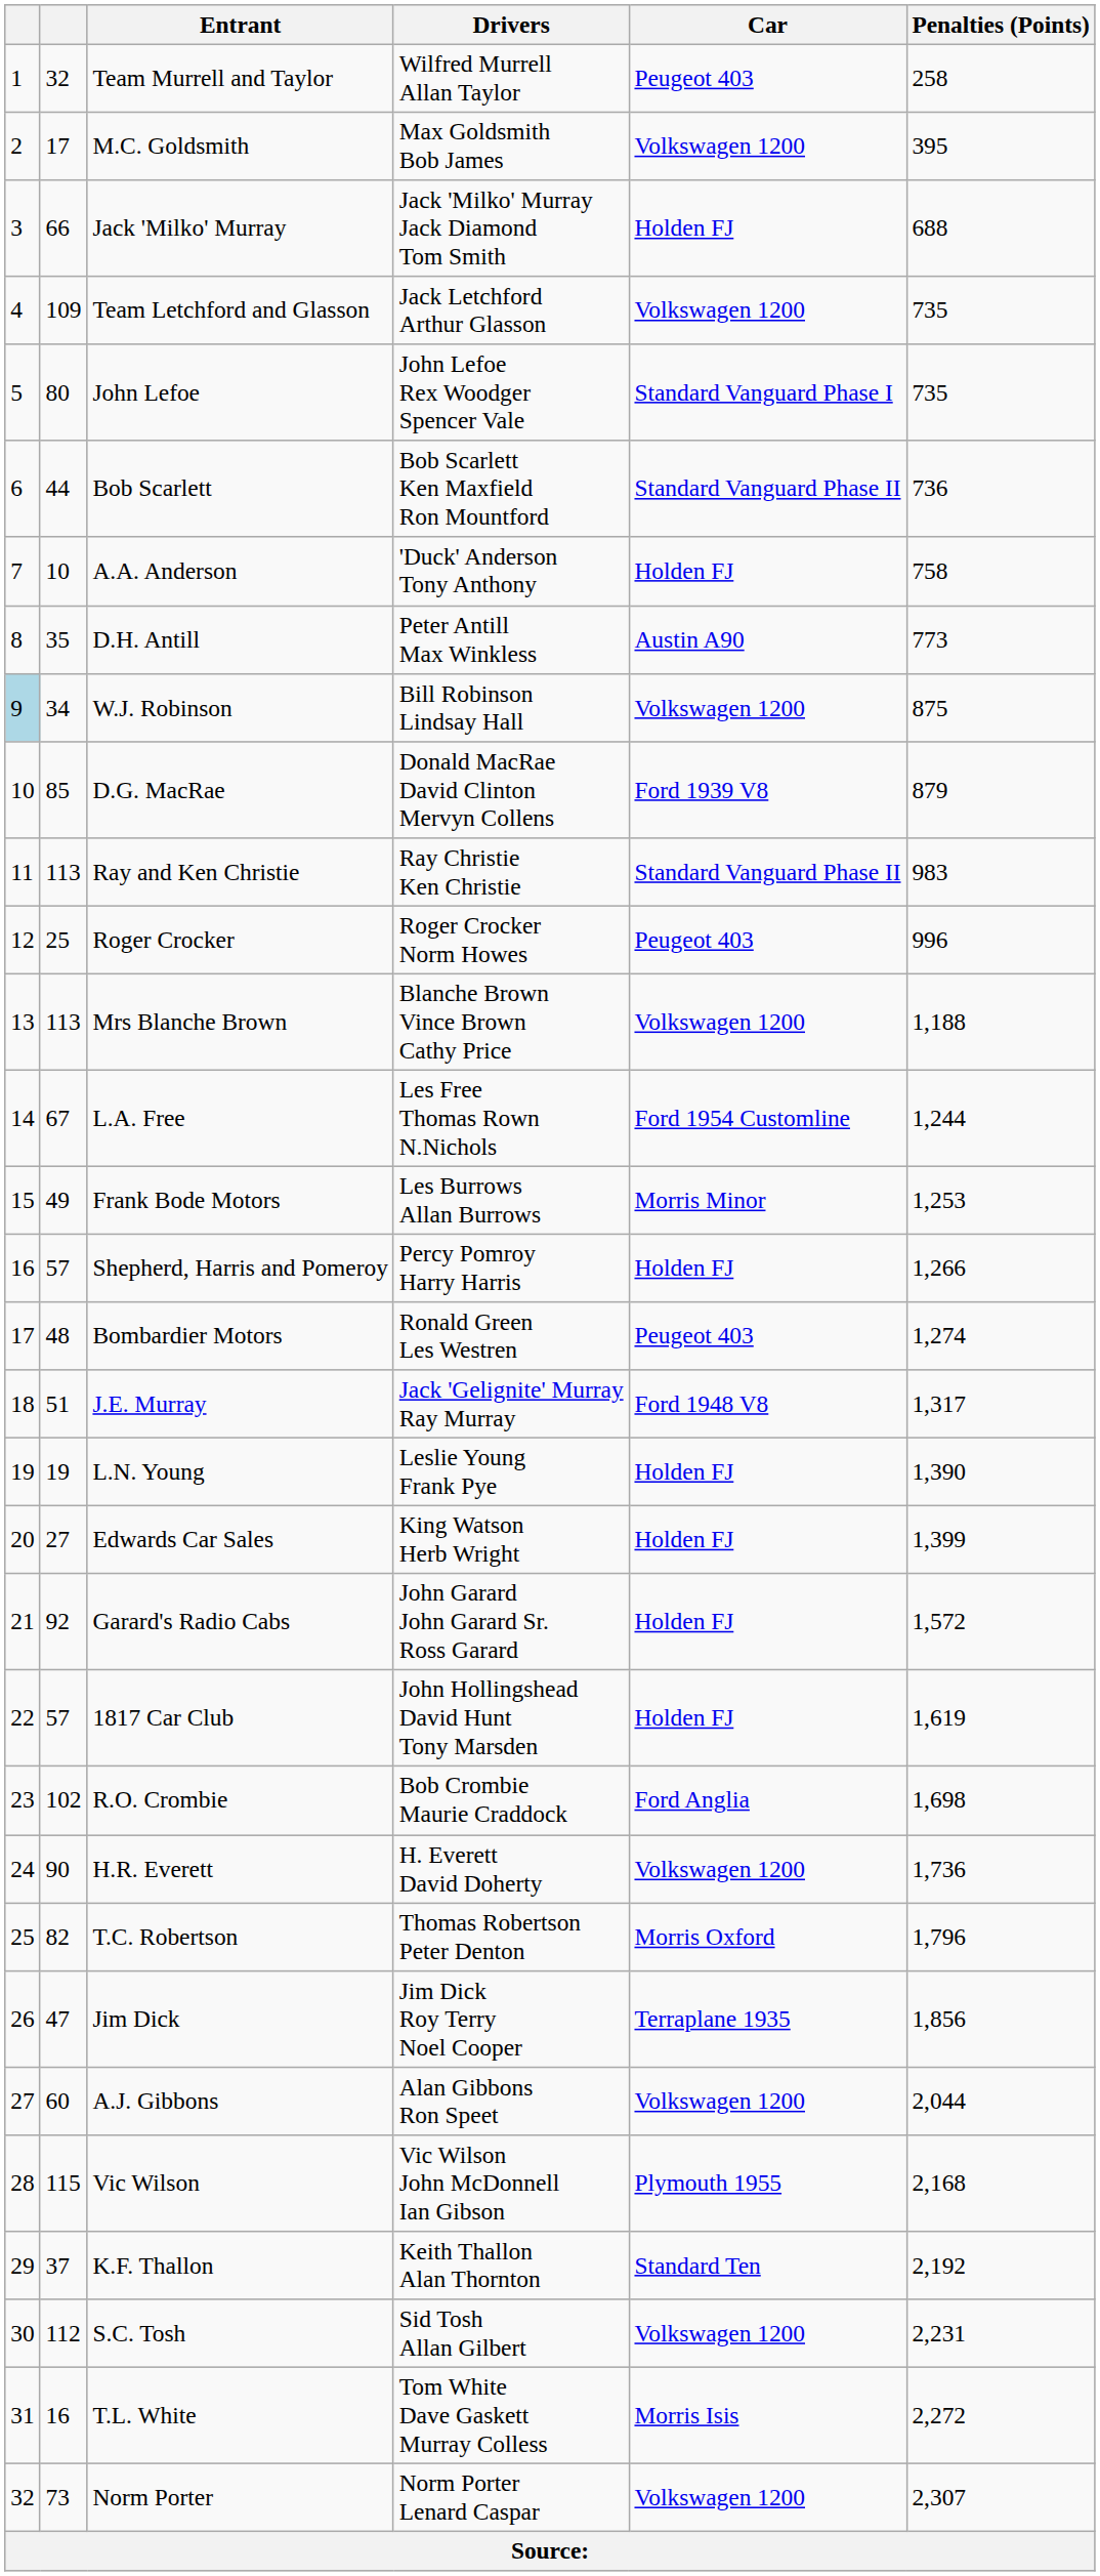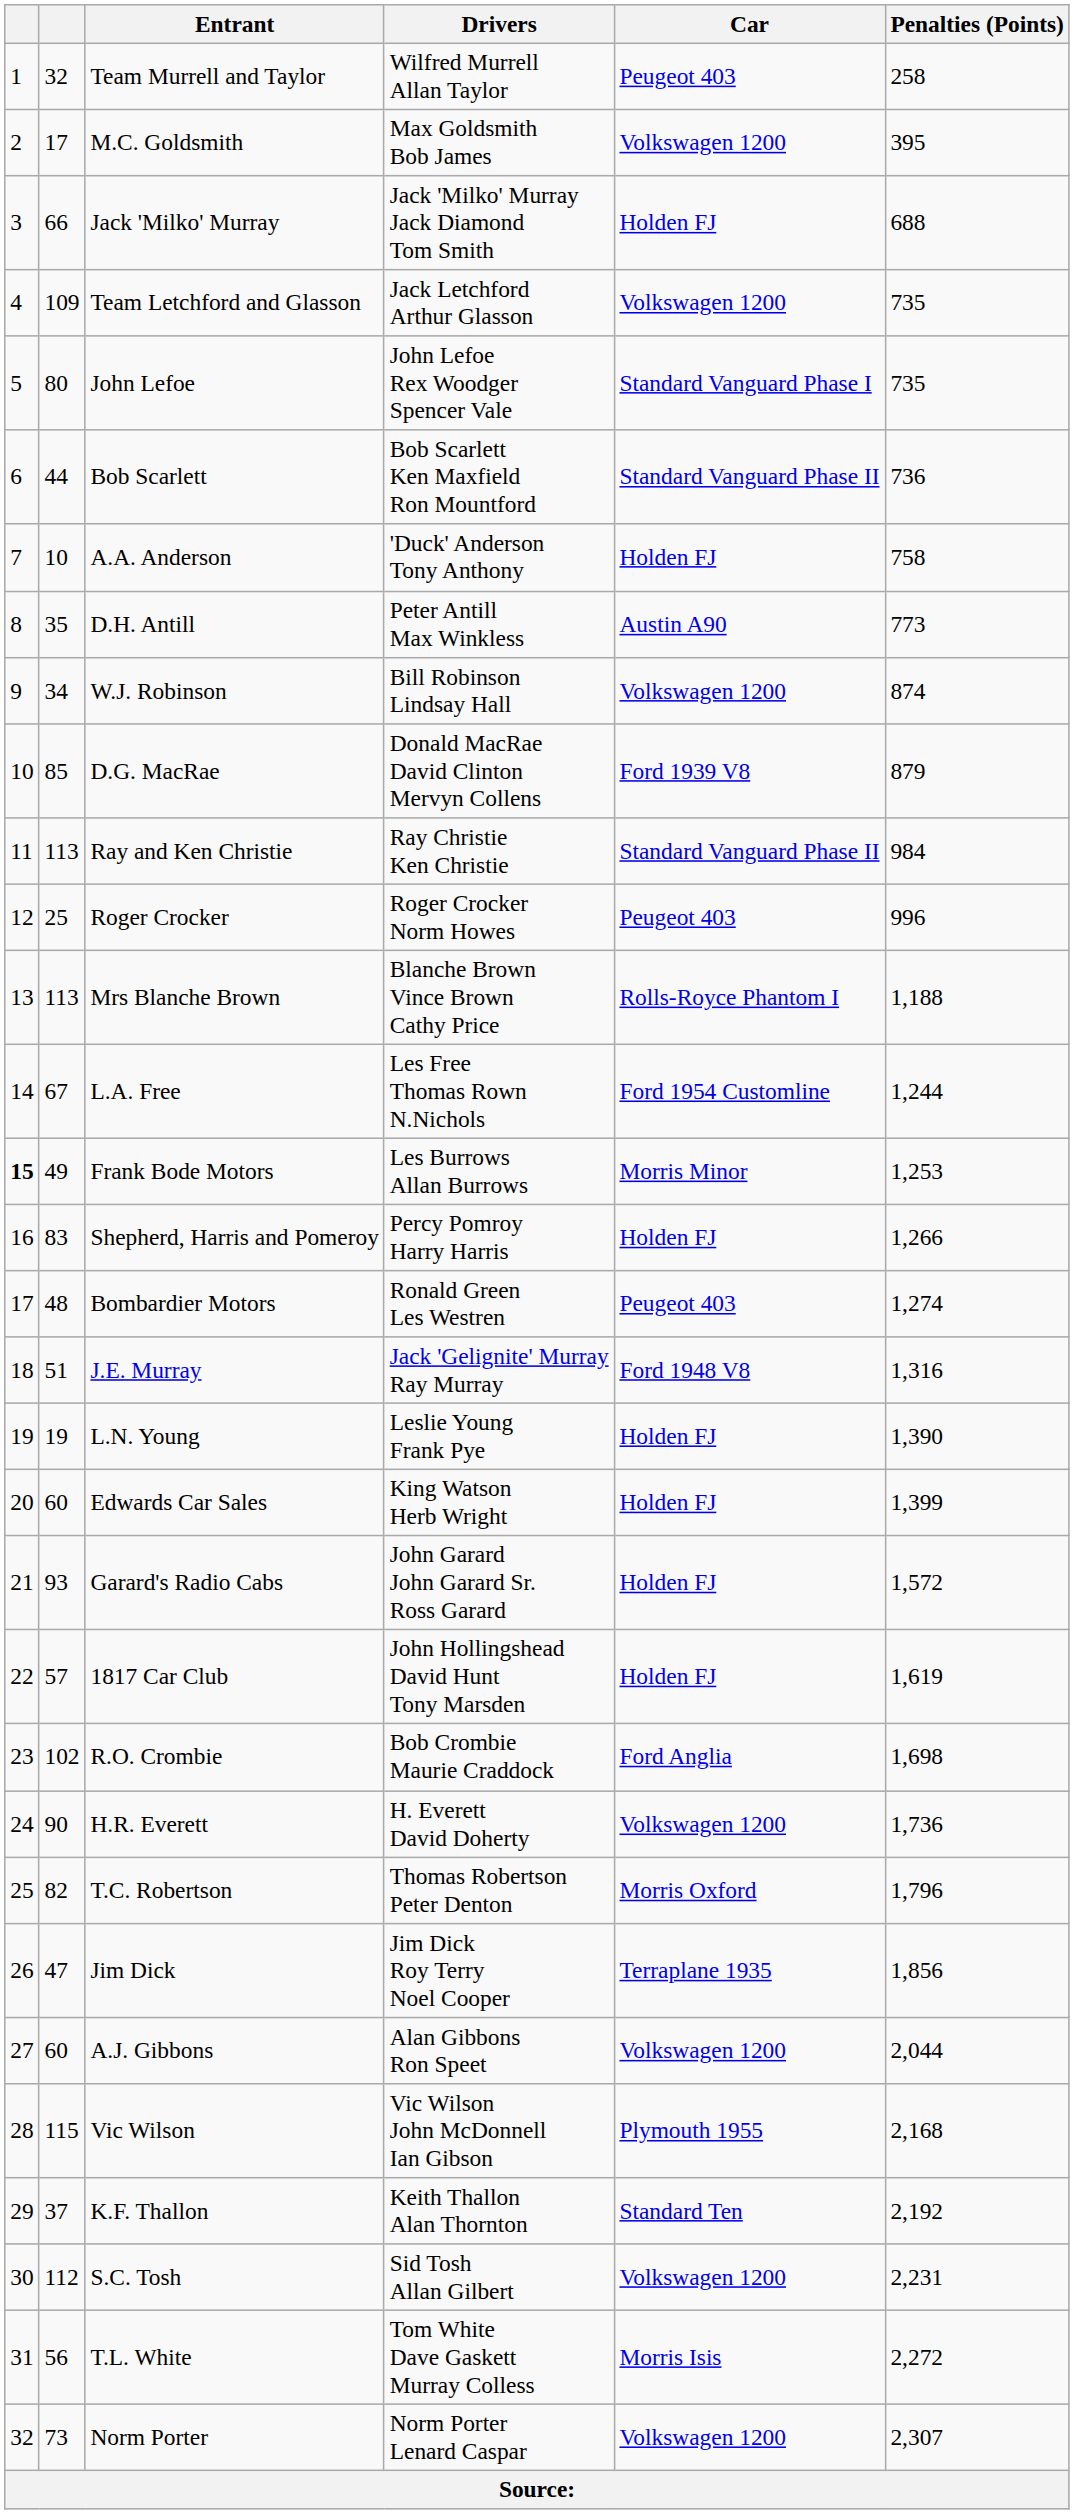 <table class="wikitable" style="text-align: left; font-size: 95%;">
 <tr>
 <th></th>
 <th></th>
 <th>Entrant</th>
 <th>Drivers</th>
 <th>Car</th>
 <th>Penalties (Points)</th>
 </tr>
 <tr>
 <td>1</td>
 <td>32</td>
 <td> Team Murrell and Taylor</td>
 <td> Wilfred Murrell <br>  Allan Taylor</td>
 <td><a href='#'>Peugeot 403</a></td>
 <td>258</td>
 </tr>
 <tr>
 <td>2</td>
 <td>17</td>
 <td> M.C. Goldsmith</td>
 <td> Max Goldsmith <br>  Bob James</td>
 <td><a href='#'>Volkswagen 1200</a></td>
 <td>395</td>
 </tr>
 <tr>
 <td>3</td>
 <td>66</td>
 <td> Jack 'Milko' Murray</td>
 <td> Jack 'Milko' Murray <br>  Jack Diamond <br>  Tom Smith</td>
 <td><a href='#'>Holden FJ</a></td>
 <td>688</td>
 </tr>
 <tr>
 <td>4</td>
 <td>109</td>
 <td> Team Letchford and Glasson</td>
 <td> Jack Letchford <br>  Arthur Glasson</td>
 <td><a href='#'>Volkswagen 1200</a></td>
 <td>735</td>
 </tr>
 <tr>
 <td>5</td>
 <td>80</td>
 <td> John Lefoe</td>
 <td> John Lefoe <br>  Rex Woodger <br>  Spencer Vale</td>
 <td><a href='#'>Standard Vanguard Phase I</a></td>
 <td>735</td>
 </tr>
 <tr>
 <td>6</td>
 <td>44</td>
 <td> Bob Scarlett</td>
 <td> Bob Scarlett <br>  Ken Maxfield <br>  Ron Mountford</td>
 <td><a href='#'>Standard Vanguard Phase II</a></td>
 <td>736</td>
 </tr>
 <tr>
 <td>7</td>
 <td>10</td>
 <td> A.A. Anderson</td>
 <td> 'Duck' Anderson <br>  Tony Anthony</td>
 <td><a href='#'>Holden FJ</a></td>
 <td>758</td>
 </tr>
 <tr>
 <td>8</td>
 <td>35</td>
 <td> D.H. Antill</td>
 <td> Peter Antill <br>  Max Winkless</td>
 <td><a href='#'>Austin A90</a></td>
 <td>773</td>
 </tr>
 <tr>
-<td style="background: lightblue;">9</td>
+<td>9</td>
 <td>34</td>
 <td> W.J. Robinson</td>
 <td> Bill Robinson <br>  Lindsay Hall</td>
 <td><a href='#'>Volkswagen 1200</a></td>
-<td>875</td>
+<td>874</td>
 </tr>
 <tr>
 <td>10</td>
 <td>85</td>
 <td> D.G. MacRae</td>
 <td> Donald MacRae <br>  David Clinton <br>  Mervyn Collens</td>
 <td><a href='#'>Ford 1939 V8</a></td>
 <td>879</td>
 </tr>
 <tr>
 <td>11</td>
 <td>113</td>
 <td> Ray and Ken Christie</td>
 <td> Ray Christie <br>  Ken Christie</td>
 <td><a href='#'>Standard Vanguard Phase II</a></td>
-<td>983</td>
+<td>984</td>
 </tr>
 <tr>
 <td>12</td>
 <td>25</td>
 <td> Roger Crocker</td>
 <td> Roger Crocker <br>  Norm Howes</td>
 <td><a href='#'>Peugeot 403</a></td>
 <td>996</td>
 </tr>
 <tr>
 <td>13</td>
 <td>113</td>
 <td> Mrs Blanche Brown</td>
 <td> Blanche Brown <br>  Vince Brown <br>  Cathy Price</td>
-<td><a href='#'>Volkswagen 1200</a></td>
+<td><a href='#'>Rolls-Royce Phantom I</a></td>
 <td>1,188</td>
 </tr>
 <tr>
 <td>14</td>
 <td>67</td>
 <td> L.A. Free</td>
 <td> Les Free <br>  Thomas Rown <br>  N.Nichols</td>
 <td><a href='#'>Ford 1954 Customline</a></td>
 <td>1,244</td>
 </tr>
 <tr>
-<td>15</td>
+<td><strong>15</strong></td>
 <td>49</td>
 <td> Frank Bode Motors</td>
 <td> Les Burrows <br>  Allan Burrows</td>
 <td><a href='#'>Morris Minor</a></td>
 <td>1,253</td>
 </tr>
 <tr>
 <td>16</td>
-<td>57</td>
+<td>83</td>
 <td> Shepherd, Harris and Pomeroy</td>
 <td> Percy Pomroy <br>  Harry Harris</td>
 <td><a href='#'>Holden FJ</a></td>
 <td>1,266</td>
 </tr>
 <tr>
 <td>17</td>
 <td>48</td>
 <td> Bombardier Motors</td>
 <td> Ronald Green <br>  Les Westren</td>
 <td><a href='#'>Peugeot 403</a></td>
 <td>1,274</td>
 </tr>
 <tr>
 <td>18</td>
 <td>51</td>
 <td> <a href='#'>J.E. Murray</a></td>
 <td> <a href='#'>Jack 'Gelignite' Murray</a>  <br>  Ray Murray</td>
 <td><a href='#'>Ford 1948 V8</a></td>
-<td>1,317</td>
+<td>1,316</td>
 </tr>
 <tr>
 <td>19</td>
 <td>19</td>
 <td> L.N. Young</td>
 <td> Leslie Young <br>  Frank Pye</td>
 <td><a href='#'>Holden FJ</a></td>
 <td>1,390</td>
 </tr>
 <tr>
 <td>20</td>
-<td>27</td>
+<td>60</td>
 <td> Edwards Car Sales</td>
 <td> King Watson <br>  Herb Wright</td>
 <td><a href='#'>Holden FJ</a></td>
 <td>1,399</td>
 </tr>
 <tr>
 <td>21</td>
-<td>92</td>
+<td>93</td>
 <td> Garard's Radio Cabs</td>
 <td> John Garard <br>  John Garard Sr. <br>  Ross Garard</td>
 <td><a href='#'>Holden FJ</a></td>
 <td>1,572</td>
 </tr>
 <tr>
 <td>22</td>
 <td>57</td>
 <td> 1817 Car Club</td>
 <td> John Hollingshead <br>  David Hunt <br>  Tony Marsden</td>
 <td><a href='#'>Holden FJ</a></td>
 <td>1,619</td>
 </tr>
 <tr>
 <td>23</td>
 <td>102</td>
 <td> R.O. Crombie</td>
 <td> Bob Crombie <br>  Maurie Craddock</td>
 <td><a href='#'>Ford Anglia</a></td>
 <td>1,698</td>
 </tr>
 <tr>
 <td>24</td>
 <td>90</td>
 <td> H.R. Everett</td>
 <td> H. Everett <br>  David Doherty</td>
 <td><a href='#'>Volkswagen 1200</a></td>
 <td>1,736</td>
 </tr>
 <tr>
 <td>25</td>
 <td>82</td>
 <td> T.C. Robertson</td>
 <td> Thomas Robertson <br>  Peter Denton</td>
 <td><a href='#'>Morris Oxford</a></td>
 <td>1,796</td>
 </tr>
 <tr>
 <td>26</td>
 <td>47</td>
 <td> Jim Dick</td>
 <td> Jim Dick <br>  Roy Terry <br>  Noel Cooper</td>
 <td><a href='#'>Terraplane 1935</a></td>
 <td>1,856</td>
 </tr>
 <tr>
 <td>27</td>
 <td>60</td>
 <td> A.J. Gibbons</td>
 <td> Alan Gibbons <br> Ron Speet</td>
 <td><a href='#'>Volkswagen 1200</a></td>
 <td>2,044</td>
 </tr>
 <tr>
 <td>28</td>
 <td>115</td>
 <td> Vic Wilson</td>
 <td> Vic Wilson <br>  John McDonnell <br>  Ian Gibson</td>
 <td><a href='#'>Plymouth 1955</a></td>
 <td>2,168</td>
 </tr>
 <tr>
 <td>29</td>
 <td>37</td>
 <td> K.F. Thallon</td>
 <td> Keith Thallon <br>  Alan Thornton</td>
 <td><a href='#'>Standard Ten</a></td>
 <td>2,192</td>
 </tr>
 <tr>
 <td>30</td>
 <td>112</td>
 <td> S.C. Tosh</td>
 <td> Sid Tosh <br>  Allan Gilbert</td>
 <td><a href='#'>Volkswagen 1200</a></td>
 <td>2,231</td>
 </tr>
 <tr>
 <td>31</td>
-<td>16</td>
+<td>56</td>
 <td> T.L. White</td>
 <td> Tom White <br>  Dave Gaskett<br>  Murray Colless</td>
 <td><a href='#'>Morris Isis</a></td>
 <td>2,272</td>
 </tr>
 <tr>
 <td>32</td>
 <td>73</td>
 <td> Norm Porter</td>
 <td> Norm Porter <br>  Lenard Caspar</td>
 <td><a href='#'>Volkswagen 1200</a></td>
 <td>2,307</td>
 </tr>
 <tr>
 <th colspan=6>Source:</th>
 </tr>
 </table>
